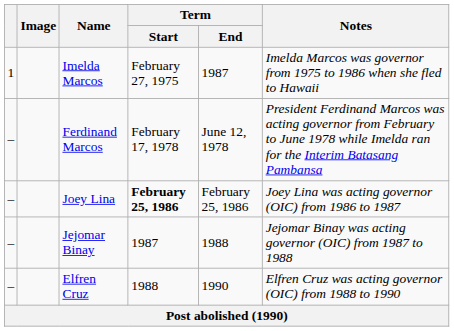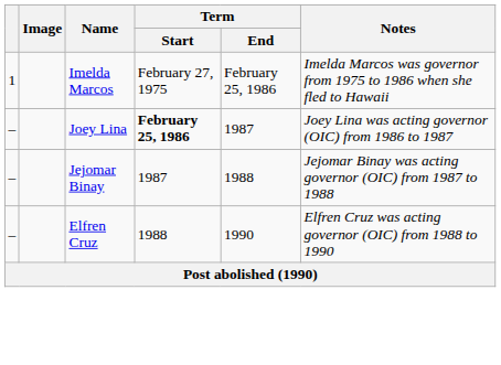 <table class="wikitable" width=60%>
 <tr>
 <th rowspan="2"></th>
 <th rowspan="2">Image</th>
 <th rowspan="2">Name</th>
 <th colspan="2">Term</th>
 <th rowspan="2">Notes</th>
 </tr>
 <tr>
 <th>Start</th>
 <th>End</th>
 </tr>
 <tr>
 <td align=center>1</td>
 <td></td>
 <td><a href='#'>Imelda Marcos</a></td>
 <td>February 27, 1975</td>
-<td>1987</td>
+<td>February 25, 1986</td>
 <td><em>Imelda Marcos was governor from 1975 to 1986 when she fled to Hawaii</em></td>
-</tr>
-<tr>
-<td align=center>–</td>
-<td></td>
-<td><a href='#'>Ferdinand Marcos</a></td>
-<td>February 17, 1978</td>
-<td>June 12, 1978</td>
-<td><em>President Ferdinand Marcos was acting governor from February to June 1978 while Imelda ran for the <a href='#'>Interim Batasang Pambansa</a></em></td>
 </tr>
 <tr>
 <td align=center>–</td>
 <td></td>
 <td><a href='#'>Joey Lina</a></td>
 <td><strong>February 25, 1986</strong></td>
-<td>February 25, 1986</td>
+<td>1987</td>
 <td><em>Joey Lina was acting governor (OIC) from 1986 to 1987</em></td>
 </tr>
 <tr>
 <td align=center>–</td>
 <td></td>
 <td><a href='#'>Jejomar Binay</a></td>
 <td>1987</td>
 <td>1988</td>
 <td><em>Jejomar Binay was acting governor (OIC) from 1987 to 1988</em></td>
 </tr>
 <tr>
 <td align=center>–</td>
 <td></td>
 <td><a href='#'>Elfren Cruz</a></td>
 <td>1988</td>
 <td>1990</td>
 <td><em>Elfren Cruz was acting governor (OIC) from 1988 to 1990</em></td>
 </tr>
 <tr>
 <th colspan="6"><strong>Post abolished (1990)</strong></th>
 </tr>
 </table>
